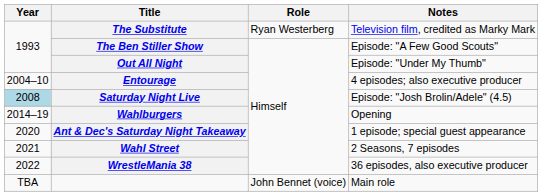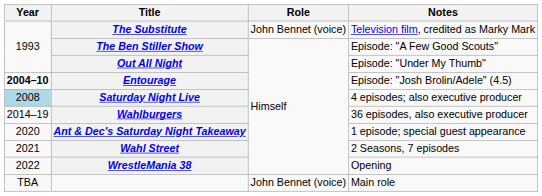 <table class="wikitable sortable plainrowheaders">
 <tr>
 <th scope="col">Year</th>
 <th scope="col">Title</th>
 <th scope="col">Role</th>
 <th scope="col" class="unsortable">Notes</th>
 </tr>
 <tr>
 <td style="text-align:center; text-align:center;" rowspan="3">1993</td>
 <th scope="row"><em><a href='#'>The Substitute</a></em></th>
-<td>Ryan Westerberg</td>
+<td>John Bennet (voice)</td>
 <td><a href='#'>Television film</a>, credited as Marky Mark</td>
 </tr>
 <tr>
 <th scope="row"><em><a href='#'>The Ben Stiller Show</a></em></th>
 <td rowspan="8">Himself</td>
 <td>Episode: "A Few Good Scouts"</td>
 </tr>
 <tr>
 <th scope="row"><em><a href='#'>Out All Night</a></em></th>
 <td>Episode: "Under My Thumb"</td>
 </tr>
 <tr>
-<td style="text-align:center;">2004–10</td>
+<td style="text-align:center;"><strong>2004–10</strong></td>
 <th scope="row"><em><a href='#'>Entourage</a></em></th>
-<td>4 episodes; also executive producer</td>
+<td>Episode: "Josh Brolin/Adele" (4.5)</td>
 </tr>
 <tr>
 <td style="background: lightblue; text-align:center;">2008</td>
 <th scope="row"><em><a href='#'>Saturday Night Live</a></em></th>
-<td>Episode: "Josh Brolin/Adele" (4.5)</td>
+<td>4 episodes; also executive producer</td>
 </tr>
 <tr>
 <td style="text-align:center;">2014–19</td>
 <th scope="row"><em><a href='#'>Wahlburgers</a></em></th>
-<td scope="row">Opening</td>
+<td>36 episodes, also executive producer</td>
 </tr>
 <tr>
 <td style="text-align:center;">2020</td>
 <th scope="row"><em><a href='#'>Ant & Dec's Saturday Night Takeaway</a></em></th>
 <td>1 episode; special guest appearance</td>
 </tr>
 <tr>
 <td style="text-align:center;">2021</td>
 <th scope="row"><em><a href='#'>Wahl Street</a></em></th>
 <td scope="row">2 Seasons, 7 episodes</td>
 </tr>
 <tr>
 <td style="text-align:center;">2022</td>
 <th scope="row"><em><a href='#'>WrestleMania 38</a></em></th>
-<td>36 episodes, also executive producer</td>
+<td scope="row">Opening</td>
 </tr>
 <tr>
 <td style="text-align:center;">TBA</td>
 <td></td>
 <td>John Bennet (voice)</td>
 <td>Main role </td>
 </tr>
 </table>
